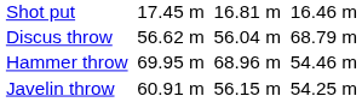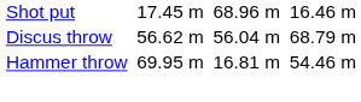 <table>
 <tr>
 </tr>
 <tr>
 <td><a href='#'>Shot put</a></td>
 <td></td>
 <td>17.45 m</td>
 <td></td>
-<td>16.81 m</td>
+<td>68.96 m</td>
 <td></td>
 <td>16.46 m</td>
 </tr>
 <tr>
 <td><a href='#'>Discus throw</a></td>
 <td></td>
 <td>56.62 m</td>
 <td></td>
 <td>56.04 m</td>
 <td></td>
 <td>68.79 m</td>
 </tr>
 <tr>
 <td><a href='#'>Hammer throw</a></td>
 <td></td>
 <td>69.95 m</td>
 <td></td>
-<td>68.96 m</td>
+<td>16.81 m</td>
 <td></td>
 <td>54.46 m</td>
 </tr>
-<tr>
-<td><a href='#'>Javelin throw</a></td>
-<td></td>
-<td>60.91 m</td>
-<td></td>
-<td>56.15 m</td>
-<td></td>
-<td>54.25 m</td>
-</tr>
 </table>
